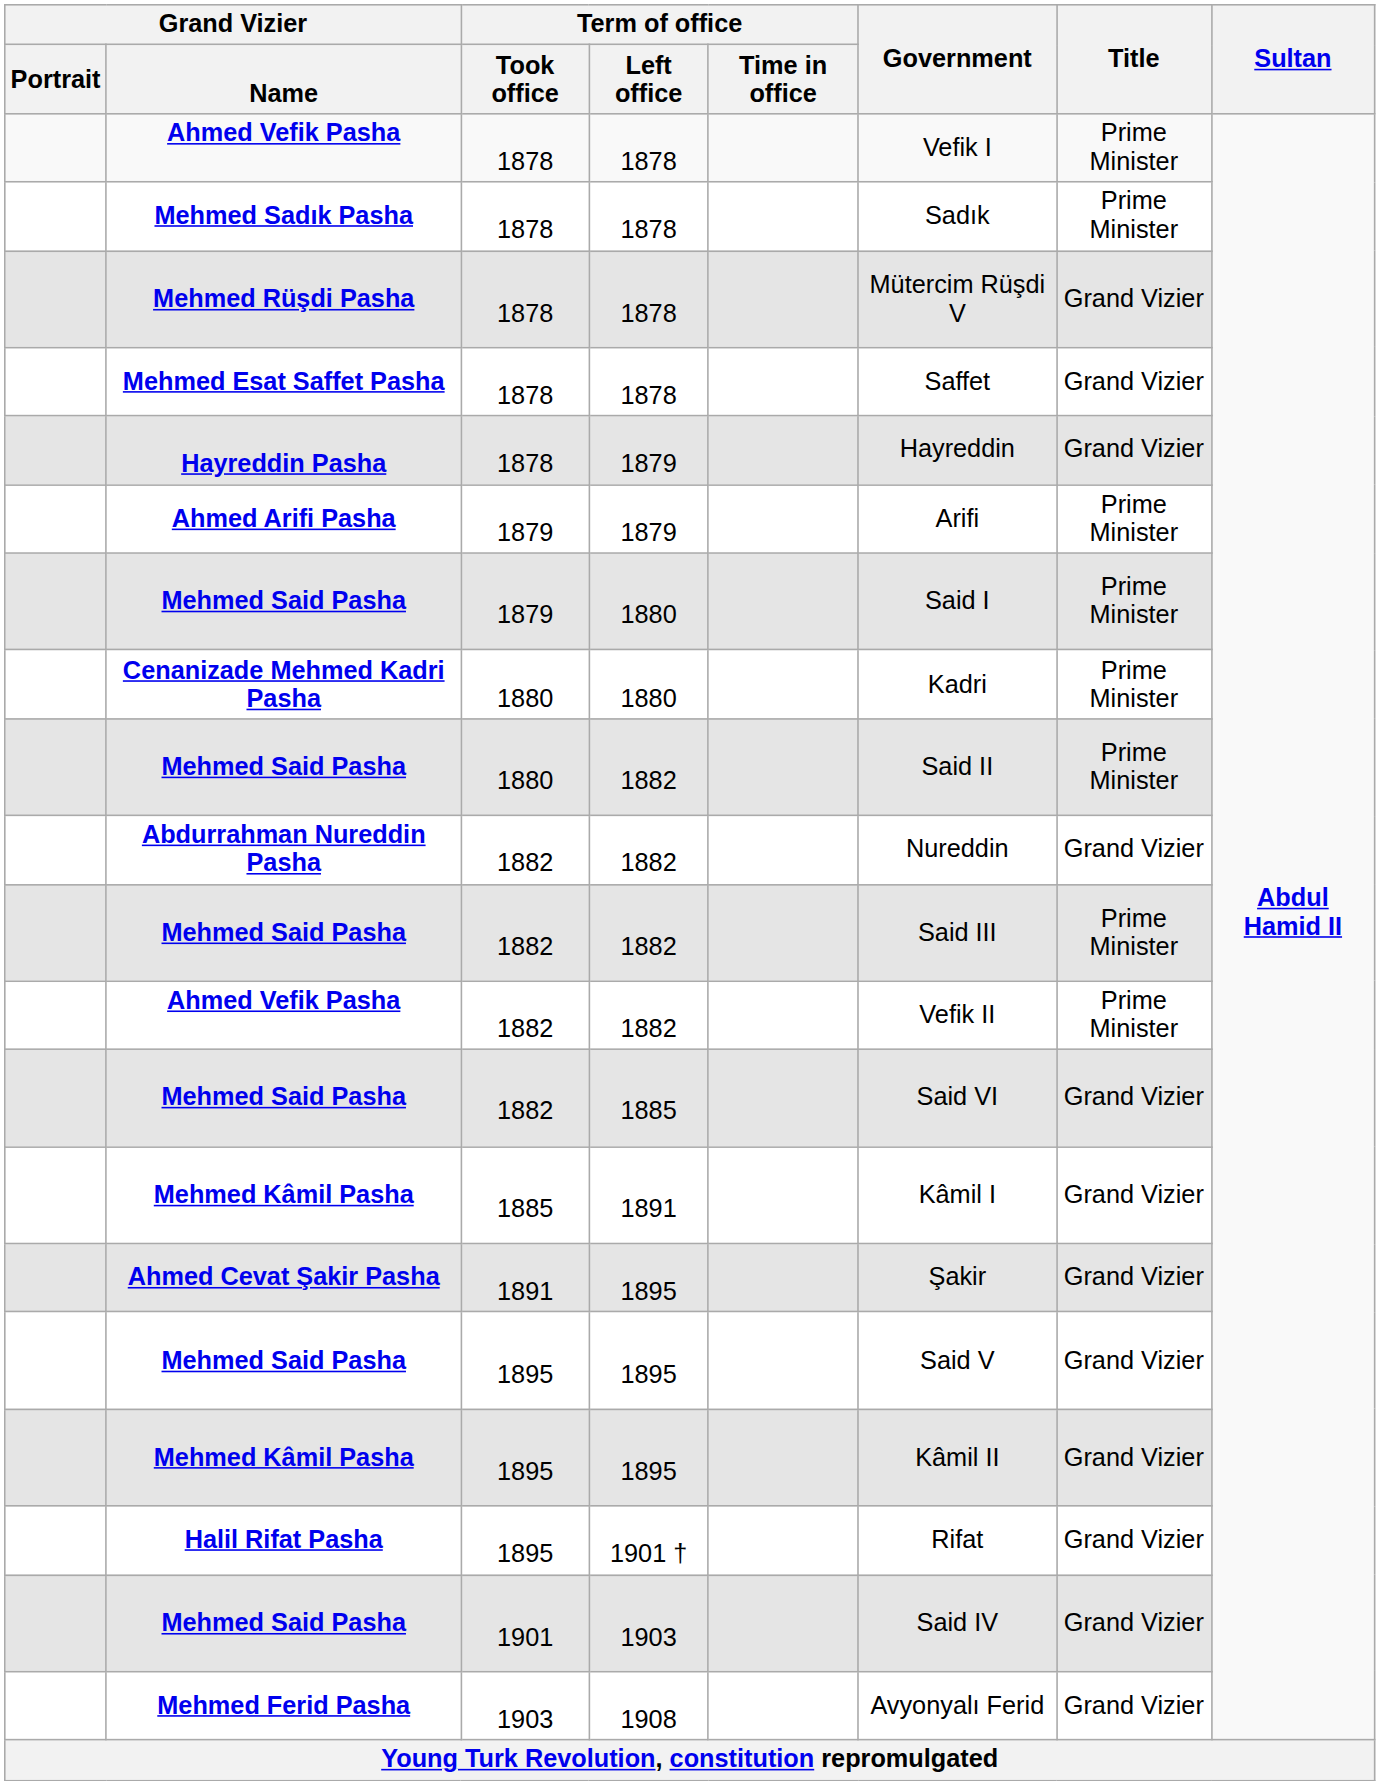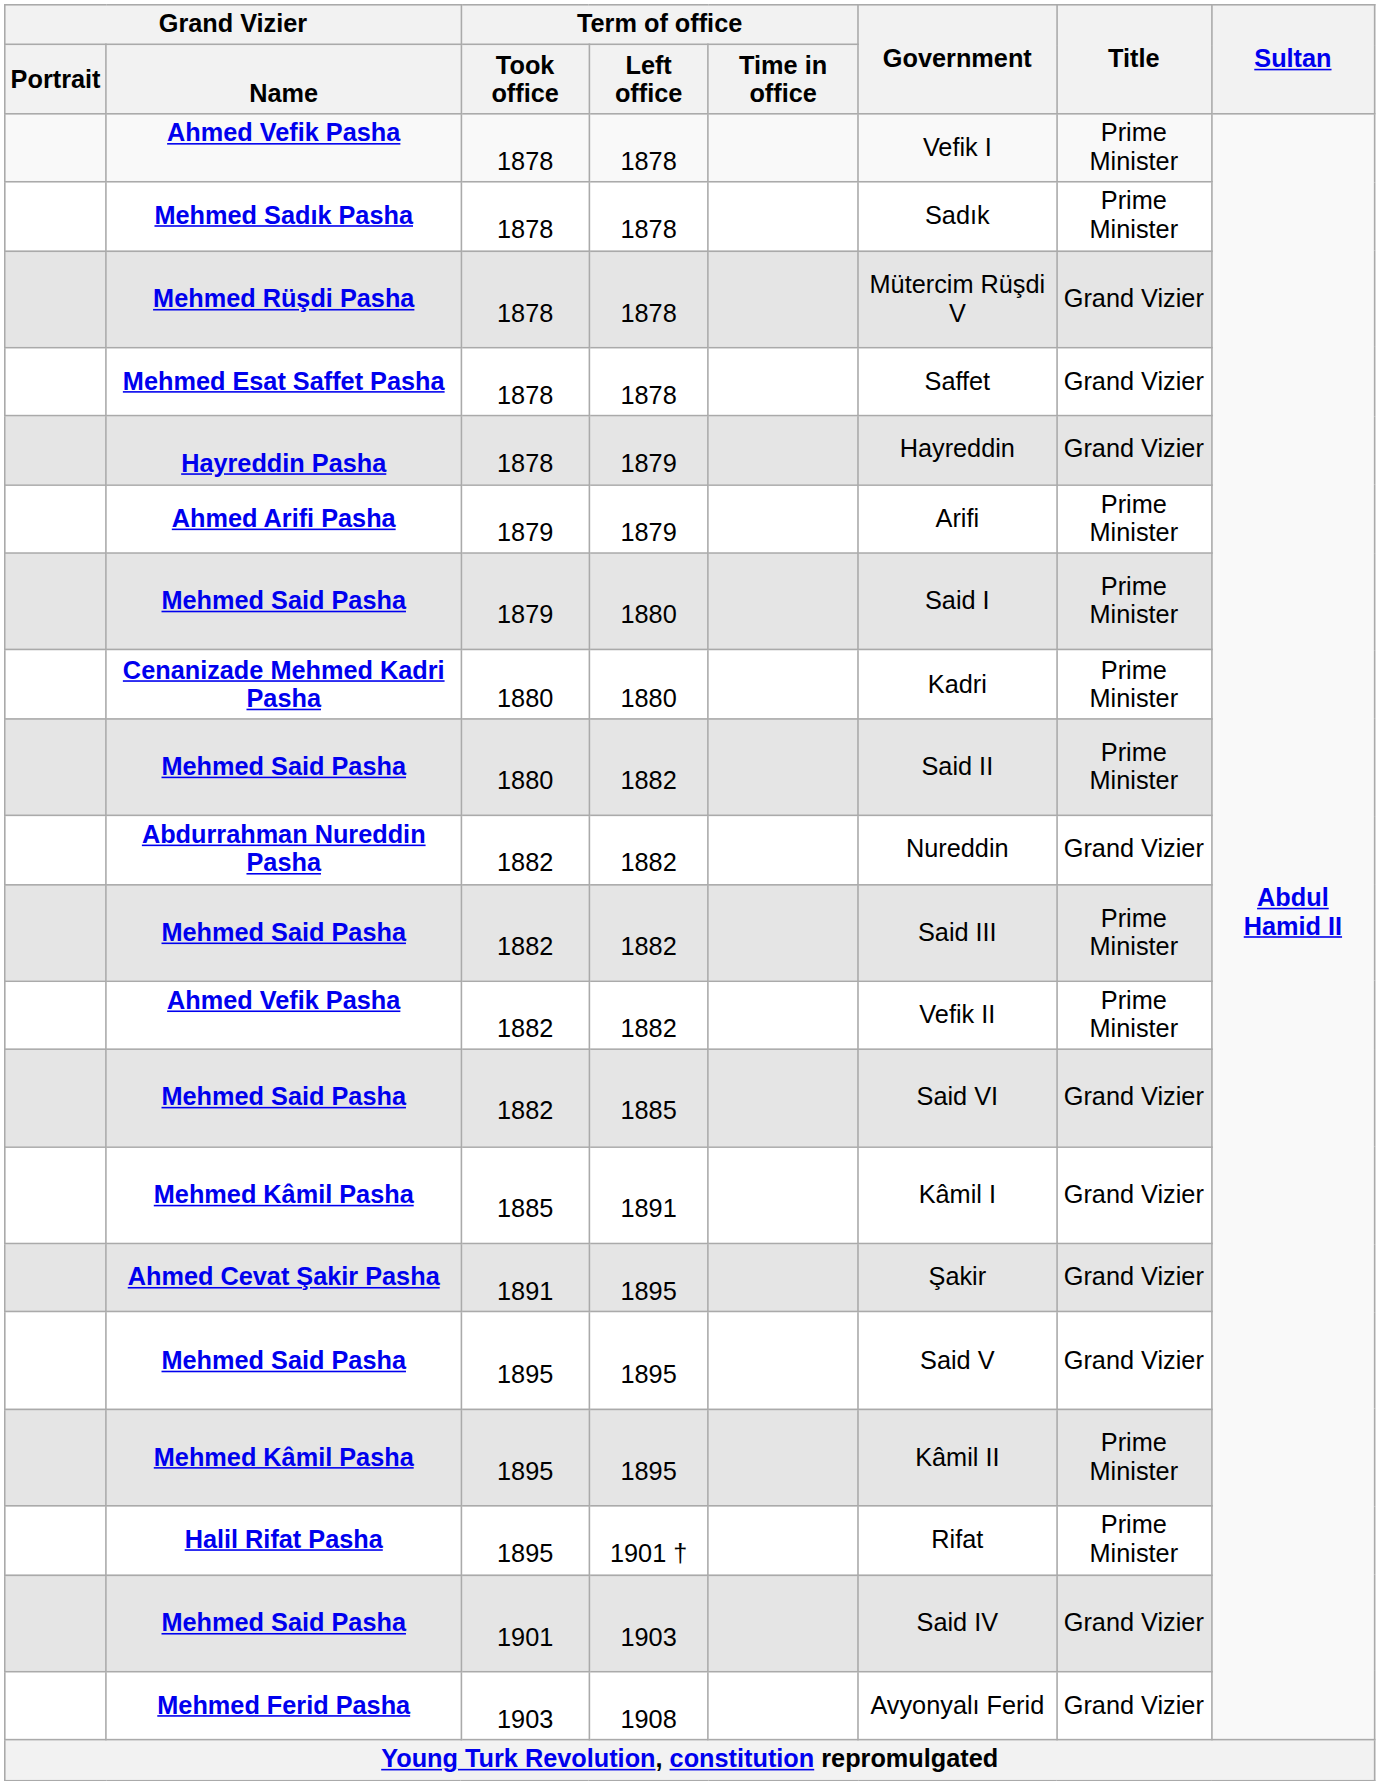 <table class="wikitable mw-collapsible" style="text-align:center">
 <tr>
 <th colspan="2">Grand Vizier</th>
 <th colspan="3">Term of office</th>
 <th rowspan="2">Government</th>
 <th rowspan="2">Title</th>
 <th rowspan="2"><a href='#'>Sultan</a></th>
 </tr>
 <tr>
 <th>Portrait</th>
 <th><br>Name<br></th>
 <th>Took office</th>
 <th>Left office</th>
 <th>Time in office</th>
 </tr>
 <tr>
 <td></td>
 <td><strong><a href='#'>Ahmed Vefik Pasha</a></strong><br><br></td>
 <td><br>1878</td>
 <td><br>1878</td>
 <td></td>
 <td>Vefik I</td>
 <td>Prime Minister</td>
 <td rowspan="20"><strong><a href='#'>Abdul Hamid II</a></strong><br><br></td>
 </tr>
 <tr bgcolor="#ffffff">
 <td></td>
 <td><strong><a href='#'>Mehmed Sadık Pasha</a></strong><br></td>
 <td><br>1878</td>
 <td><br>1878</td>
 <td></td>
 <td>Sadık</td>
 <td>Prime Minister</td>
 </tr>
 <tr bgcolor="#e5e5e5">
 <td></td>
 <td><br><a href='#'><strong>Mehmed Rüşdi Pasha</strong></a><br><br></td>
 <td><br>1878</td>
 <td><br>1878</td>
 <td></td>
 <td>Mütercim Rüşdi V</td>
 <td>Grand Vizier</td>
 </tr>
 <tr bgcolor="#ffffff">
 <td></td>
 <td><a href='#'><strong>Mehmed Esat Saffet Pasha</strong></a><br></td>
 <td><br>1878</td>
 <td><br>1878</td>
 <td></td>
 <td>Saffet</td>
 <td>Grand Vizier</td>
 </tr>
 <tr bgcolor="#e5e5e5">
 <td></td>
 <td><br><a href='#'><strong>Hayreddin Pasha</strong></a><br></td>
 <td><br>1878</td>
 <td><br>1879</td>
 <td></td>
 <td>Hayreddin</td>
 <td>Grand Vizier</td>
 </tr>
 <tr bgcolor="#ffffff">
 <td></td>
 <td><strong><a href='#'>Ahmed Arifi Pasha</a></strong><br></td>
 <td><br>1879</td>
 <td><br>1879</td>
 <td></td>
 <td>Arifi</td>
 <td>Prime Minister</td>
 </tr>
 <tr bgcolor="#e5e5e5">
 <td></td>
 <td><br><strong><a href='#'>Mehmed Said Pasha</a></strong><br><br></td>
 <td><br>1879</td>
 <td><br>1880</td>
 <td></td>
 <td>Said I</td>
 <td>Prime Minister</td>
 </tr>
 <tr bgcolor="#ffffff">
 <td></td>
 <td><a href='#'><strong>Cenanizade Mehmed Kadri Pasha</strong></a><br></td>
 <td><br>1880</td>
 <td><br>1880</td>
 <td></td>
 <td>Kadri</td>
 <td>Prime Minister</td>
 </tr>
 <tr bgcolor="#e5e5e5">
 <td></td>
 <td><br><strong><a href='#'>Mehmed Said Pasha</a></strong><br><br></td>
 <td><br>1880</td>
 <td><br>1882</td>
 <td></td>
 <td>Said II</td>
 <td>Prime Minister</td>
 </tr>
 <tr bgcolor="#ffffff">
 <td></td>
 <td><strong><a href='#'>Abdurrahman Nureddin Pasha</a></strong><br></td>
 <td><br>1882</td>
 <td><br>1882</td>
 <td></td>
 <td>Nureddin</td>
 <td>Grand Vizier</td>
 </tr>
 <tr bgcolor="#e5e5e5">
 <td></td>
 <td><br><strong><a href='#'>Mehmed Said Pasha</a></strong><br><br></td>
 <td><br>1882</td>
 <td><br>1882</td>
 <td></td>
 <td>Said III</td>
 <td>Prime Minister</td>
 </tr>
 <tr bgcolor="#ffffff">
 <td></td>
 <td><strong><a href='#'>Ahmed Vefik Pasha</a></strong><br><br></td>
 <td><br>1882</td>
 <td><br>1882</td>
 <td></td>
 <td>Vefik II</td>
 <td>Prime Minister</td>
 </tr>
 <tr bgcolor="#e5e5e5">
 <td></td>
 <td><br><strong><a href='#'>Mehmed Said Pasha</a></strong><br><br></td>
 <td><br>1882</td>
 <td><br>1885</td>
 <td></td>
 <td>Said VI</td>
 <td>Grand Vizier</td>
 </tr>
 <tr bgcolor="#ffffff">
 <td></td>
 <td><br><a href='#'><strong>Mehmed Kâmil Pasha</strong></a><br><br></td>
 <td><br>1885</td>
 <td><br>1891</td>
 <td></td>
 <td>Kâmil I</td>
 <td>Grand Vizier</td>
 </tr>
 <tr bgcolor="#e5e5e5">
 <td></td>
 <td><strong><a href='#'>Ahmed Cevat Şakir Pasha</a></strong><br></td>
 <td><br>1891</td>
 <td><br>1895</td>
 <td></td>
 <td>Şakir</td>
 <td>Grand Vizier</td>
 </tr>
 <tr bgcolor="#ffffff">
 <td></td>
 <td><br><strong><a href='#'>Mehmed Said Pasha</a></strong><br><br></td>
 <td><br>1895</td>
 <td><br>1895</td>
 <td></td>
 <td>Said V</td>
 <td>Grand Vizier</td>
 </tr>
 <tr bgcolor="#e5e5e5">
 <td></td>
 <td><br><a href='#'><strong>Mehmed Kâmil Pasha</strong></a><br><br></td>
 <td><br>1895</td>
 <td><br>1895</td>
 <td></td>
 <td>Kâmil II</td>
-<td>Grand Vizier</td>
+<td>Prime Minister</td>
 </tr>
 <tr bgcolor="#ffffff">
 <td></td>
 <td><strong><a href='#'>Halil Rifat Pasha</a></strong><br></td>
 <td><br>1895</td>
 <td><br>1901 †<br><em></em></td>
 <td></td>
 <td>Rifat</td>
-<td>Grand Vizier</td>
+<td>Prime Minister</td>
 </tr>
 <tr bgcolor="#e5e5e5">
 <td></td>
 <td><br><strong><a href='#'>Mehmed Said Pasha</a></strong><br><br></td>
 <td><br>1901</td>
 <td><br>1903</td>
 <td></td>
 <td>Said IV</td>
 <td>Grand Vizier</td>
 </tr>
 <tr bgcolor="#ffffff">
 <td></td>
 <td><a href='#'><strong>Mehmed Ferid Pasha</strong></a><br></td>
 <td><br>1903</td>
 <td><br>1908</td>
 <td></td>
 <td>Avyonyalı Ferid</td>
 <td>Grand Vizier</td>
 </tr>
 <tr>
 <th colspan="8"><a href='#'>Young Turk Revolution</a>, <a href='#'>constitution</a> repromulgated</th>
 </tr>
 </table>
